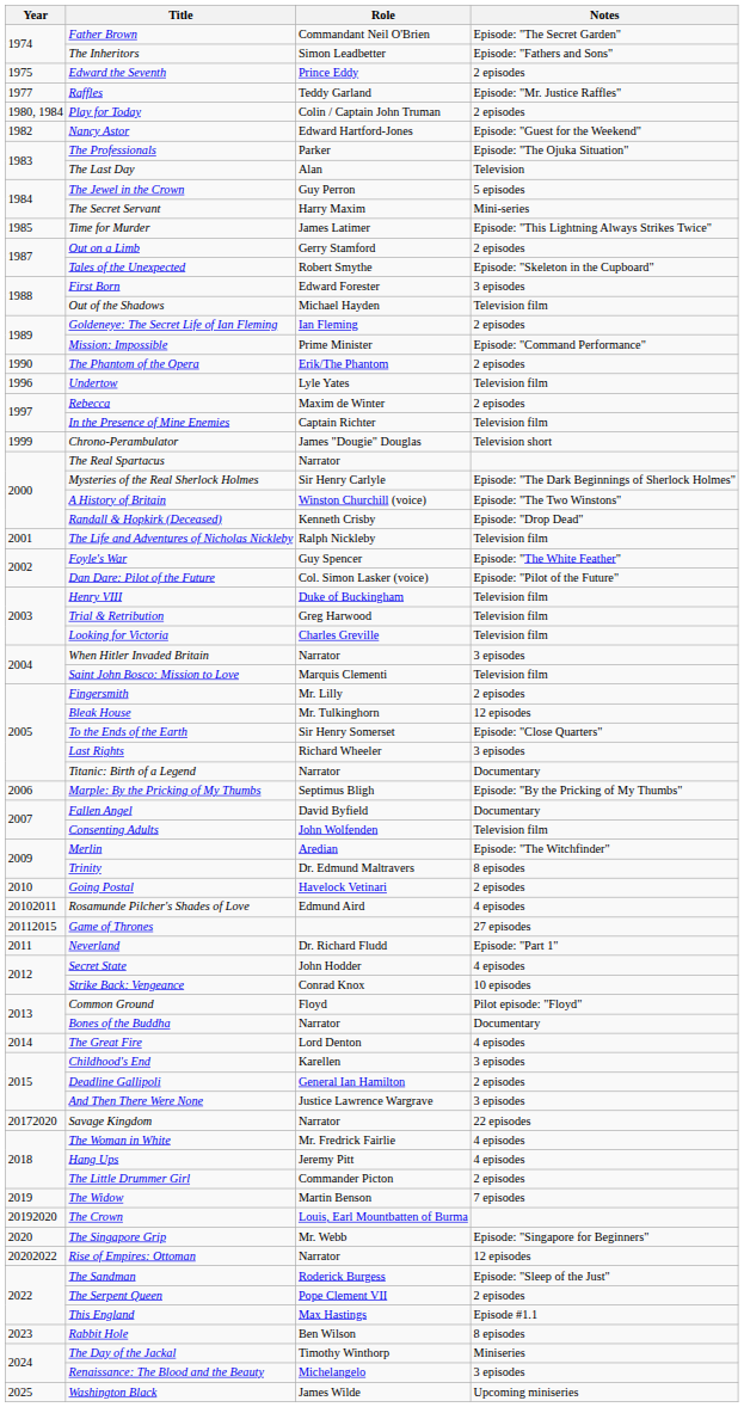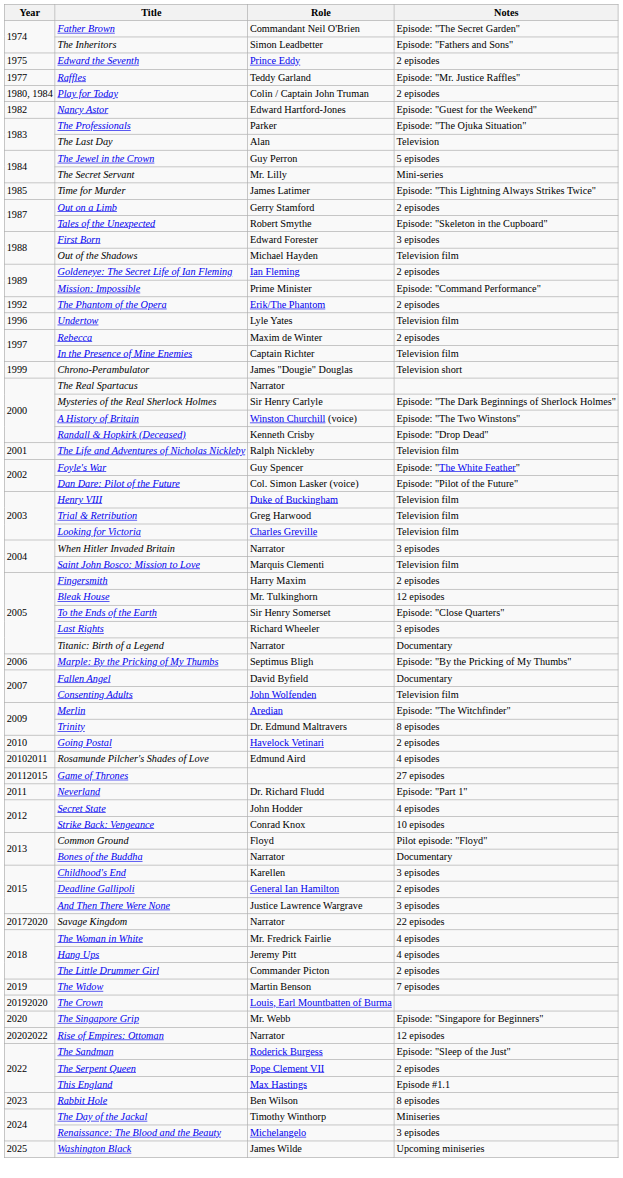 <table class="wikitable sortable">
 <tr>
 <th scope="col">Year</th>
 <th scope="col">Title</th>
 <th scope="col">Role</th>
 <th scope="col" class="unsortable">Notes</th>
 </tr>
 <tr>
 <td rowspan=2>1974</td>
 <td><em><a href='#'>Father Brown</a></em></td>
 <td>Commandant Neil O'Brien</td>
 <td>Episode: "The Secret Garden"</td>
 </tr>
 <tr>
 <td><em>The Inheritors</em></td>
 <td>Simon Leadbetter</td>
 <td>Episode: "Fathers and Sons"</td>
 </tr>
 <tr>
 <td>1975</td>
 <td><em><a href='#'>Edward the Seventh</a></em></td>
 <td><a href='#'>Prince Eddy</a></td>
 <td>2 episodes</td>
 </tr>
 <tr>
 <td>1977</td>
 <td><em><a href='#'>Raffles</a></em></td>
 <td>Teddy Garland</td>
 <td>Episode: "Mr. Justice Raffles"</td>
 </tr>
 <tr>
 <td>1980, 1984</td>
 <td><em><a href='#'>Play for Today</a></em></td>
 <td>Colin / Captain John Truman</td>
 <td>2 episodes</td>
 </tr>
 <tr>
 <td>1982</td>
 <td><em><a href='#'>Nancy Astor</a></em></td>
 <td>Edward Hartford-Jones</td>
 <td>Episode: "Guest for the Weekend"</td>
 </tr>
 <tr>
 <td rowspan=2>1983</td>
 <td><em><a href='#'>The Professionals</a></em></td>
 <td>Parker</td>
 <td>Episode: "The Ojuka Situation"</td>
 </tr>
 <tr>
 <td><em>The Last Day</em></td>
 <td>Alan</td>
 <td>Television</td>
 </tr>
 <tr>
 <td rowspan=2>1984</td>
 <td><em><a href='#'>The Jewel in the Crown</a></em></td>
 <td>Guy Perron</td>
 <td>5 episodes</td>
 </tr>
 <tr>
 <td><em>The Secret Servant</em></td>
-<td>Harry Maxim</td>
+<td>Mr. Lilly</td>
 <td>Mini-series</td>
 </tr>
 <tr>
 <td>1985</td>
 <td><em>Time for Murder</em></td>
 <td>James Latimer</td>
 <td>Episode: "This Lightning Always Strikes Twice"</td>
 </tr>
 <tr>
 <td rowspan=2>1987</td>
 <td><em><a href='#'>Out on a Limb</a></em></td>
 <td>Gerry Stamford</td>
 <td>2 episodes</td>
 </tr>
 <tr>
 <td><em><a href='#'>Tales of the Unexpected</a></em></td>
 <td>Robert Smythe</td>
 <td>Episode: "Skeleton in the Cupboard"</td>
 </tr>
 <tr>
 <td rowspan=2>1988</td>
 <td><em><a href='#'>First Born</a></em></td>
 <td>Edward Forester</td>
 <td>3 episodes</td>
 </tr>
 <tr>
 <td><em>Out of the Shadows</em></td>
 <td>Michael Hayden</td>
 <td>Television film</td>
 </tr>
 <tr>
 <td rowspan=2>1989</td>
 <td><em><a href='#'>Goldeneye: The Secret Life of Ian Fleming</a></em></td>
 <td><a href='#'>Ian Fleming</a></td>
 <td>2 episodes</td>
 </tr>
 <tr>
 <td><em><a href='#'>Mission: Impossible</a></em></td>
 <td>Prime Minister</td>
 <td>Episode: "Command Performance"</td>
 </tr>
 <tr>
-<td>1990</td>
+<td>1992</td>
 <td><em><a href='#'>The Phantom of the Opera</a></em></td>
 <td><a href='#'>Erik/The Phantom</a></td>
 <td>2 episodes</td>
 </tr>
 <tr>
 <td>1996</td>
 <td><em><a href='#'>Undertow</a></em></td>
 <td>Lyle Yates</td>
 <td>Television film</td>
 </tr>
 <tr>
 <td rowspan=2>1997</td>
 <td><em><a href='#'>Rebecca</a></em></td>
 <td>Maxim de Winter</td>
 <td>2 episodes</td>
 </tr>
 <tr>
 <td><em><a href='#'>In the Presence of Mine Enemies</a></em></td>
 <td>Captain Richter</td>
 <td>Television film</td>
 </tr>
 <tr>
 <td>1999</td>
 <td><em>Chrono-Perambulator</em></td>
 <td>James "Dougie" Douglas</td>
 <td>Television short</td>
 </tr>
 <tr>
 <td rowspan=4>2000</td>
 <td><em>The Real Spartacus</em></td>
 <td>Narrator</td>
 <td></td>
 </tr>
 <tr>
 <td><em>Mysteries of the Real Sherlock Holmes</em></td>
 <td>Sir Henry Carlyle</td>
 <td>Episode: "The Dark Beginnings of Sherlock Holmes"</td>
 </tr>
 <tr>
 <td><em><a href='#'>A History of Britain</a></em></td>
 <td><a href='#'>Winston Churchill</a> (voice)</td>
 <td>Episode: "The Two Winstons"</td>
 </tr>
 <tr>
 <td><em><a href='#'>Randall & Hopkirk (Deceased)</a></em></td>
 <td>Kenneth Crisby</td>
 <td>Episode: "Drop Dead"</td>
 </tr>
 <tr>
 <td>2001</td>
 <td><em><a href='#'>The Life and Adventures of Nicholas Nickleby</a></em></td>
 <td>Ralph Nickleby</td>
 <td>Television film</td>
 </tr>
 <tr>
 <td rowspan=2>2002</td>
 <td><em><a href='#'>Foyle's War</a></em></td>
 <td>Guy Spencer</td>
 <td>Episode: "<a href='#'>The White Feather</a>"</td>
 </tr>
 <tr>
 <td><em><a href='#'>Dan Dare: Pilot of the Future</a></em></td>
 <td>Col. Simon Lasker (voice)</td>
 <td>Episode: "Pilot of the Future"</td>
 </tr>
 <tr>
 <td rowspan=3>2003</td>
 <td><em><a href='#'>Henry VIII</a></em></td>
 <td><a href='#'>Duke of Buckingham</a></td>
 <td>Television film</td>
 </tr>
 <tr>
 <td><em><a href='#'>Trial & Retribution</a></em></td>
 <td>Greg Harwood</td>
 <td>Television film</td>
 </tr>
 <tr>
 <td><em><a href='#'>Looking for Victoria</a></em></td>
 <td><a href='#'>Charles Greville</a></td>
 <td>Television film</td>
 </tr>
 <tr>
 <td rowspan=2>2004</td>
 <td><em>When Hitler Invaded Britain</em></td>
 <td>Narrator</td>
 <td>3 episodes</td>
 </tr>
 <tr>
 <td><em><a href='#'>Saint John Bosco: Mission to Love</a></em></td>
 <td>Marquis Clementi</td>
 <td>Television film</td>
 </tr>
 <tr>
 <td rowspan=5>2005</td>
 <td><em><a href='#'>Fingersmith</a></em></td>
-<td>Mr. Lilly</td>
+<td>Harry Maxim</td>
 <td>2 episodes</td>
 </tr>
 <tr>
 <td><em><a href='#'>Bleak House</a></em></td>
 <td>Mr. Tulkinghorn</td>
 <td>12 episodes</td>
 </tr>
 <tr>
 <td><em><a href='#'>To the Ends of the Earth</a></em></td>
 <td>Sir Henry Somerset</td>
 <td>Episode: "Close Quarters"</td>
 </tr>
 <tr>
 <td><em><a href='#'>Last Rights</a></em></td>
 <td>Richard Wheeler</td>
 <td>3 episodes</td>
 </tr>
 <tr>
 <td><em>Titanic: Birth of a Legend</em></td>
 <td>Narrator</td>
 <td>Documentary</td>
 </tr>
 <tr>
 <td>2006</td>
 <td><em><a href='#'>Marple: By the Pricking of My Thumbs</a></em></td>
 <td>Septimus Bligh</td>
 <td>Episode: "By the Pricking of My Thumbs"</td>
 </tr>
 <tr>
 <td rowspan=2>2007</td>
 <td><em><a href='#'>Fallen Angel</a></em></td>
 <td>David Byfield</td>
 <td>Documentary</td>
 </tr>
 <tr>
 <td><em><a href='#'>Consenting Adults</a></em></td>
 <td><a href='#'>John Wolfenden</a></td>
 <td>Television film</td>
 </tr>
 <tr>
 <td rowspan=2>2009</td>
 <td><em><a href='#'>Merlin</a></em></td>
 <td><a href='#'>Aredian</a></td>
 <td>Episode: "The Witchfinder"</td>
 </tr>
 <tr>
 <td><em><a href='#'>Trinity</a></em></td>
 <td>Dr. Edmund Maltravers</td>
 <td>8 episodes</td>
 </tr>
 <tr>
 <td>2010</td>
 <td><em><a href='#'>Going Postal</a></em></td>
 <td><a href='#'>Havelock Vetinari</a></td>
 <td>2 episodes</td>
 </tr>
 <tr>
 <td>20102011</td>
 <td><em>Rosamunde Pilcher's Shades of Love</em></td>
 <td>Edmund Aird</td>
 <td>4 episodes</td>
 </tr>
 <tr>
 <td>20112015</td>
 <td><em><a href='#'>Game of Thrones</a></em></td>
 <td></td>
 <td>27 episodes</td>
 </tr>
 <tr>
 <td>2011</td>
 <td><em><a href='#'>Neverland</a></em></td>
 <td>Dr. Richard Fludd</td>
 <td>Episode: "Part 1"</td>
 </tr>
 <tr>
 <td rowspan=2>2012</td>
 <td><em><a href='#'>Secret State</a></em></td>
 <td>John Hodder</td>
 <td>4 episodes</td>
 </tr>
 <tr>
 <td><em><a href='#'>Strike Back: Vengeance</a></em></td>
 <td>Conrad Knox</td>
 <td>10 episodes</td>
 </tr>
 <tr>
 <td rowspan="2">2013</td>
 <td><em>Common Ground</em></td>
 <td>Floyd</td>
 <td>Pilot episode: "Floyd"</td>
 </tr>
 <tr>
 <td><em><a href='#'>Bones of the Buddha</a></em></td>
 <td>Narrator</td>
 <td>Documentary</td>
-</tr>
-<tr>
-<td>2014</td>
-<td><em><a href='#'>The Great Fire</a></em></td>
-<td>Lord Denton</td>
-<td>4 episodes</td>
 </tr>
 <tr>
 <td rowspan=3>2015</td>
 <td><em><a href='#'>Childhood's End</a></em></td>
 <td>Karellen</td>
 <td>3 episodes</td>
 </tr>
 <tr>
 <td><em><a href='#'>Deadline Gallipoli</a></em></td>
 <td><a href='#'>General Ian Hamilton</a></td>
 <td>2 episodes</td>
 </tr>
 <tr>
 <td><em><a href='#'>And Then There Were None</a></em></td>
 <td>Justice Lawrence Wargrave</td>
 <td>3 episodes</td>
 </tr>
 <tr>
 <td>20172020</td>
 <td><em>Savage Kingdom</em></td>
 <td>Narrator</td>
 <td>22 episodes</td>
 </tr>
 <tr>
 <td rowspan=3>2018</td>
 <td><em><a href='#'>The Woman in White</a></em></td>
 <td>Mr. Fredrick Fairlie</td>
 <td>4 episodes</td>
 </tr>
 <tr>
 <td><em><a href='#'>Hang Ups</a></em></td>
 <td>Jeremy Pitt</td>
 <td>4 episodes</td>
 </tr>
 <tr>
 <td><em><a href='#'>The Little Drummer Girl</a></em></td>
 <td>Commander Picton</td>
 <td>2 episodes</td>
 </tr>
 <tr>
 <td>2019</td>
 <td><em><a href='#'>The Widow</a></em></td>
 <td>Martin Benson</td>
 <td>7 episodes</td>
 </tr>
 <tr>
 <td>20192020</td>
 <td><em><a href='#'>The Crown</a></em></td>
 <td><a href='#'>Louis, Earl Mountbatten of Burma</a></td>
 <td></td>
 </tr>
 <tr>
 <td>2020</td>
 <td><em><a href='#'>The Singapore Grip</a></em></td>
 <td>Mr. Webb</td>
 <td>Episode: "Singapore for Beginners"</td>
 </tr>
 <tr>
 <td>20202022</td>
 <td><em><a href='#'>Rise of Empires: Ottoman</a></em></td>
 <td>Narrator</td>
 <td>12 episodes</td>
 </tr>
 <tr>
 <td rowspan=3>2022</td>
 <td><em><a href='#'>The Sandman</a></em></td>
 <td><a href='#'>Roderick Burgess</a></td>
 <td>Episode: "Sleep of the Just"</td>
 </tr>
 <tr>
 <td><em><a href='#'>The Serpent Queen</a></em></td>
 <td><a href='#'>Pope Clement VII</a></td>
 <td>2 episodes</td>
 </tr>
 <tr>
 <td><em><a href='#'>This England</a></em></td>
 <td><a href='#'>Max Hastings</a></td>
 <td>Episode #1.1</td>
 </tr>
 <tr>
 <td>2023</td>
 <td><em><a href='#'>Rabbit Hole</a></em></td>
 <td>Ben Wilson</td>
 <td>8 episodes</td>
 </tr>
 <tr>
 <td rowspan="2">2024</td>
 <td><em><a href='#'>The Day of the Jackal</a></em></td>
 <td>Timothy Winthorp</td>
 <td>Miniseries</td>
 </tr>
 <tr>
 <td><em><a href='#'>Renaissance: The Blood and the Beauty</a></em></td>
 <td><a href='#'>Michelangelo</a></td>
 <td>3 episodes</td>
 </tr>
 <tr>
 <td>2025</td>
 <td><em><a href='#'>Washington Black</a></em></td>
 <td>James Wilde</td>
 <td>Upcoming miniseries</td>
 </tr>
 </table>
